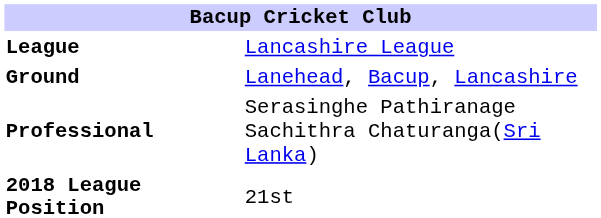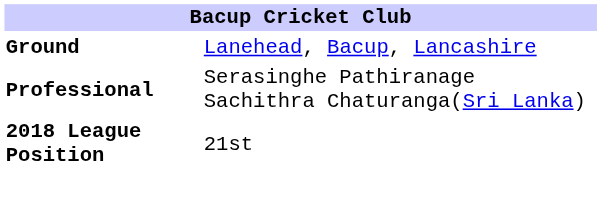 <table width=30% border=0 style="float:right;">
 <tr>
 <th colspan=2 style="background:#ccf"><span><strong>Bacup Cricket Club</strong></span></th>
-</tr>
-<tr>
-<td width=40%><strong>League</strong></td>
-<td><a href='#'>Lancashire League</a></td>
 </tr>
 <tr>
 <td><strong>Ground</strong></td>
 <td><a href='#'>Lanehead</a>, <a href='#'>Bacup</a>, <a href='#'>Lancashire</a></td>
 </tr>
 <tr>
 <td><strong>Professional</strong></td>
 <td>Serasinghe Pathiranage Sachithra Chaturanga(<a href='#'>Sri Lanka</a>)</td>
 </tr>
 <tr>
 <td><strong>2018 League Position</strong></td>
 <td>21st</td>
 </tr>
 </table>
